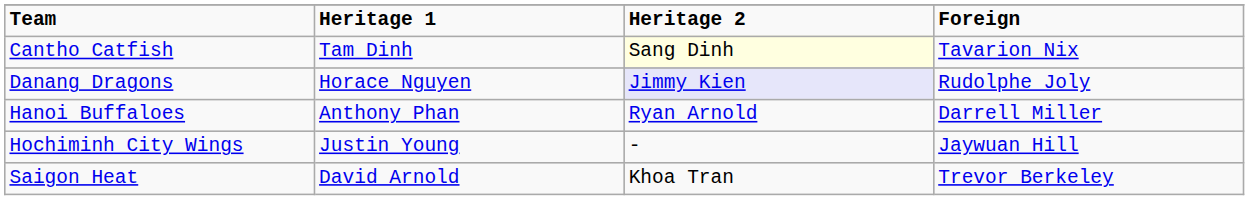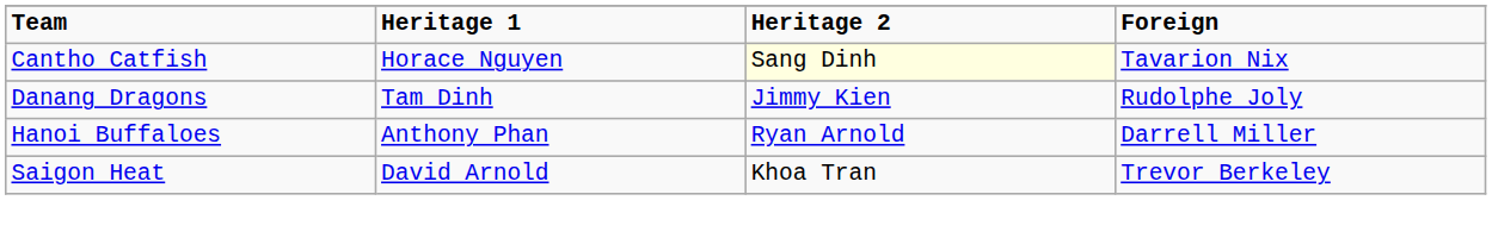 <table class="wikitable" border="1" style="font-size:95%;">
 <tr>
 </tr>
 <tr>
 <td width="190"><strong>Team</strong></td>
 <td width="190"><strong>Heritage 1</strong></td>
 <td width="190"><strong>Heritage 2</strong></td>
 <td width="190"><strong>Foreign</strong></td>
 </tr>
 <tr>
 <td><a href='#'>Cantho Catfish</a></td>
-<td> <a href='#'>Tam Dinh</a></td>
+<td> <a href='#'>Horace Nguyen</a></td>
 <td style="background: lightyellow;"> Sang Dinh</td>
 <td> <a href='#'>Tavarion Nix</a></td>
 </tr>
 <tr>
 <td><a href='#'>Danang Dragons</a></td>
-<td> <a href='#'>Horace Nguyen</a></td>
-<td style="background: lavender;"> <a href='#'>Jimmy Kien</a></td>
+<td> <a href='#'>Tam Dinh</a></td>
+<td> <a href='#'>Jimmy Kien</a></td>
 <td> <a href='#'>Rudolphe Joly</a></td>
 </tr>
 <tr>
 <td><a href='#'>Hanoi Buffaloes</a></td>
 <td> <a href='#'>Anthony Phan</a></td>
 <td> <a href='#'>Ryan Arnold</a></td>
 <td> <a href='#'>Darrell Miller</a></td>
 </tr>
 <tr>
-<td><a href='#'>Hochiminh City Wings</a></td>
-<td> <a href='#'>Justin Young</a></td>
-<td>-</td>
-<td> <a href='#'>Jaywuan Hill</a></td>
-</tr>
-<tr>
 <td><a href='#'>Saigon Heat</a></td>
 <td> <a href='#'>David Arnold</a></td>
 <td> Khoa Tran</td>
 <td> <a href='#'>Trevor Berkeley</a></td>
 </tr>
 </table>
